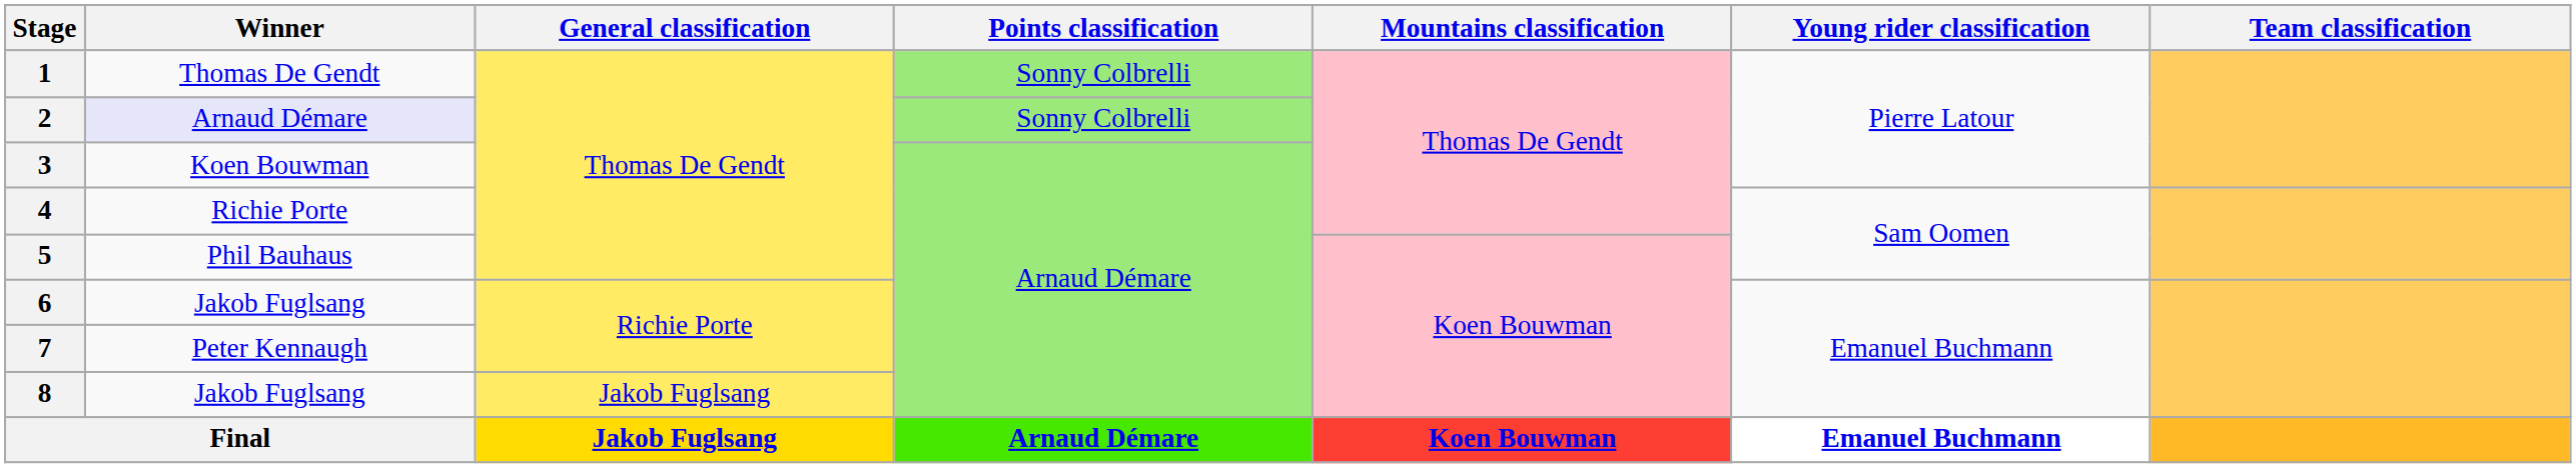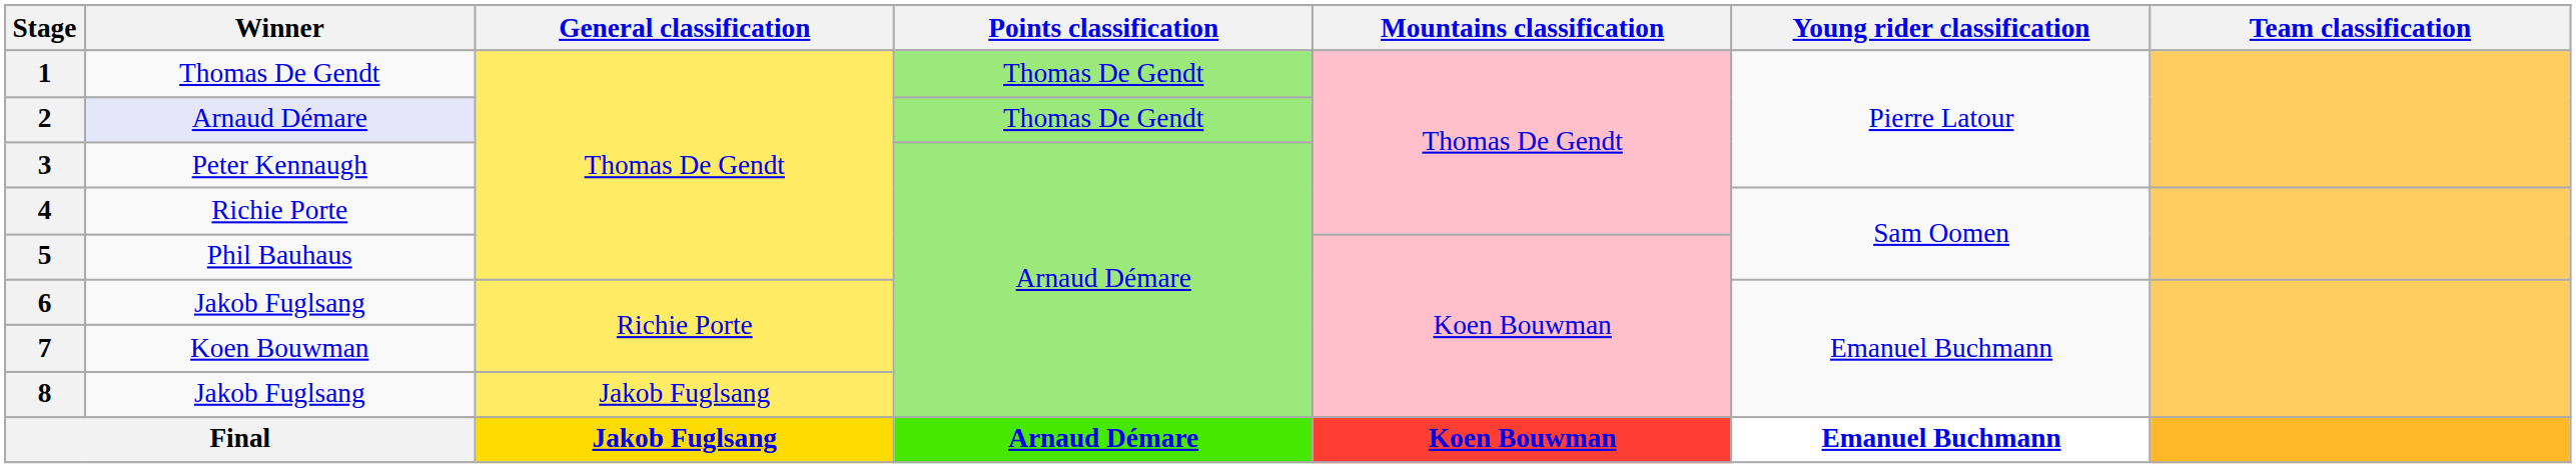 <table class="wikitable" style="text-align: center; font-size:smaller;">
 <tr style="background:#efefef;">
 <th scope="col" style="width:1%;">Stage</th>
 <th scope="col" style="width:14%;">Winner</th>
 <th scope="col" style="width:15%;"><a href='#'>General classification</a><br></th>
 <th scope="col" style="width:15%;"><a href='#'>Points classification</a><br></th>
 <th scope="col" style="width:15%;"><a href='#'>Mountains classification</a><br></th>
 <th scope="col" style="width:15%;"><a href='#'>Young rider classification</a><br></th>
 <th scope="col" style="width:15%;"><a href='#'>Team classification</a><br></th>
 </tr>
 <tr>
 <th scope="row">1</th>
 <td><a href='#'>Thomas De Gendt</a></td>
 <td style="background:#FFEB64;" rowspan=5><a href='#'>Thomas De Gendt</a></td>
-<td style="background:#9CE97B;"><a href='#'>Sonny Colbrelli</a></td>
+<td style="background:#9CE97B;"><a href='#'>Thomas De Gendt</a></td>
 <td style="background:pink" rowspan=4><a href='#'>Thomas De Gendt</a></td>
 <td style="background:offwhite;" rowspan=3><a href='#'>Pierre Latour</a></td>
 <td style="background:#FFCD5F;" rowspan=3></td>
 </tr>
 <tr>
 <th scope="row">2</th>
 <td style="background: lavender;"><a href='#'>Arnaud Démare</a></td>
-<td style="background:#9CE97B;"><a href='#'>Sonny Colbrelli</a></td>
+<td style="background:#9CE97B;"><a href='#'>Thomas De Gendt</a></td>
 </tr>
 <tr>
 <th scope="row">3</th>
-<td><a href='#'>Koen Bouwman</a></td>
+<td><a href='#'>Peter Kennaugh</a></td>
 <td style="background:#9CE97B;" rowspan=6><a href='#'>Arnaud Démare</a></td>
 </tr>
 <tr>
 <th scope="row">4</th>
 <td><a href='#'>Richie Porte</a></td>
 <td style="background:offwhite;" rowspan=2><a href='#'>Sam Oomen</a></td>
 <td style="background:#FFCD5F;" rowspan=2></td>
 </tr>
 <tr>
 <th scope="row">5</th>
 <td><a href='#'>Phil Bauhaus</a></td>
 <td style="background:pink" rowspan=4><a href='#'>Koen Bouwman</a></td>
 </tr>
 <tr>
 <th scope="row">6</th>
 <td><a href='#'>Jakob Fuglsang</a></td>
 <td style="background:#FFEB64;" rowspan=2><a href='#'>Richie Porte</a></td>
 <td style="background:offwhite;" rowspan=3><a href='#'>Emanuel Buchmann</a></td>
 <td style="background:#FFCD5F;" rowspan=3></td>
 </tr>
 <tr>
 <th scope="row">7</th>
-<td><a href='#'>Peter Kennaugh</a></td>
+<td><a href='#'>Koen Bouwman</a></td>
 </tr>
 <tr>
 <th scope="row">8</th>
 <td><a href='#'>Jakob Fuglsang</a></td>
 <td style="background:#FFEB64;"><a href='#'>Jakob Fuglsang</a></td>
 </tr>
 <tr>
 <th scope="row" colspan="2">Final</th>
 <th style="background:#FFDB00;"><a href='#'>Jakob Fuglsang</a></th>
 <th style="background:#46E800;"><a href='#'>Arnaud Démare</a></th>
 <th style="background:#FF3E33;"><a href='#'>Koen Bouwman</a></th>
 <th style="background:white;"><a href='#'>Emanuel Buchmann</a></th>
 <th style="background:#FFB927;"></th>
 </tr>
 </table>
